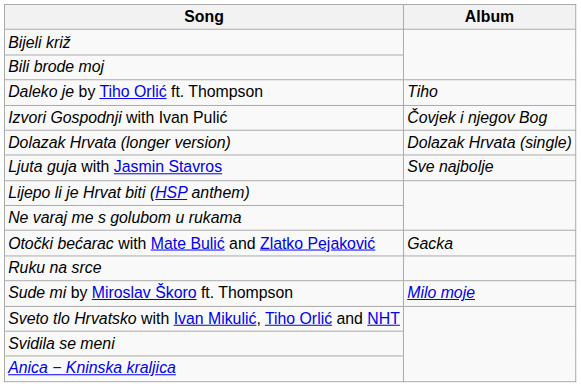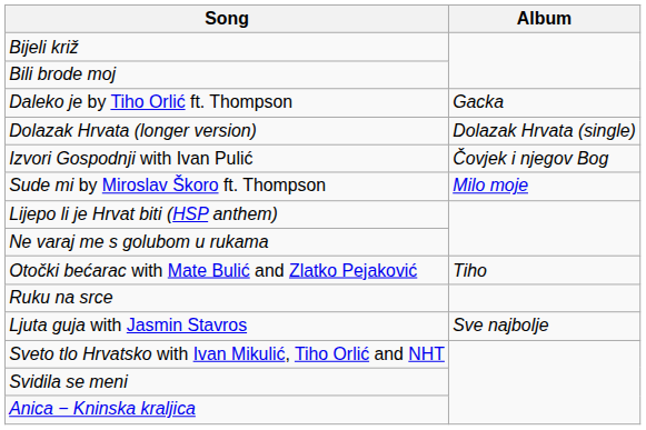 <table class="wikitable">
 <tr>
 <th>Song</th>
 <th>Album</th>
 </tr>
 <tr>
 <td><em>Bijeli križ</em></td>
 </tr>
 <tr>
 <td><em>Bili brode moj</em></td>
 </tr>
 <tr>
 <td><em>Daleko je</em> by <a href='#'>Tiho Orlić</a> ft. Thompson</td>
-<td><em>Tiho</em></td>
+<td><em>Gacka</em></td>
+</tr>
+<tr>
+<td><em>Dolazak Hrvata (longer version)</em></td>
+<td><em>Dolazak Hrvata (single)</em></td>
 </tr>
 <tr>
 <td><em>Izvori Gospodnji</em> with Ivan Pulić</td>
 <td><em>Čovjek i njegov Bog</em></td>
 </tr>
 <tr>
-<td><em>Dolazak Hrvata (longer version)</em></td>
-<td><em>Dolazak Hrvata (single)</em></td>
-</tr>
-<tr>
-<td><em>Ljuta guja</em> with <a href='#'>Jasmin Stavros</a></td>
-<td><em>Sve najbolje</em></td>
+<td><em>Sude mi</em> by <a href='#'>Miroslav Škoro</a> ft. Thompson</td>
+<td><em><a href='#'>Milo moje</a></em></td>
 </tr>
 <tr>
 <td><em>Lijepo li je Hrvat biti (<a href='#'>HSP</a> anthem)</em></td>
 </tr>
 <tr>
 <td><em>Ne varaj me s golubom u rukama</em></td>
 </tr>
 <tr>
 <td><em>Otočki bećarac</em> with <a href='#'>Mate Bulić</a> and <a href='#'>Zlatko Pejaković</a></td>
-<td><em>Gacka</em></td>
+<td><em>Tiho</em></td>
 </tr>
 <tr>
 <td><em>Ruku na srce</em></td>
 </tr>
 <tr>
-<td><em>Sude mi</em> by <a href='#'>Miroslav Škoro</a> ft. Thompson</td>
-<td><em><a href='#'>Milo moje</a></em></td>
+<td><em>Ljuta guja</em> with <a href='#'>Jasmin Stavros</a></td>
+<td><em>Sve najbolje</em></td>
 </tr>
 <tr>
 <td><em>Sveto tlo Hrvatsko</em> with <a href='#'>Ivan Mikulić</a>, <a href='#'>Tiho Orlić</a> and <a href='#'>NHT</a></td>
 </tr>
 <tr>
 <td><em>Svidila se meni</em></td>
 </tr>
 <tr>
 <td><em><a href='#'>Anica − Kninska kraljica</a></em></td>
 </tr>
 </table>
